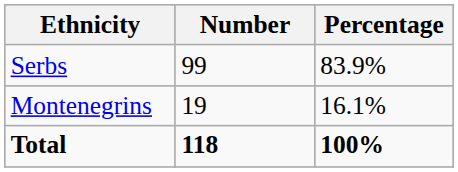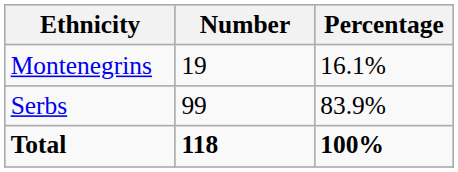 <table class="wikitable">
 <tr>
 <th width="100px">Ethnicity</th>
 <th width="80px">Number</th>
 <th width="80px">Percentage</th>
 </tr>
 <tr>
+<td><a href='#'>Montenegrins</a></td>
+<td>19</td>
+<td>16.1%</td>
+</tr>
+<tr>
 <td><a href='#'>Serbs</a></td>
 <td>99</td>
 <td>83.9%</td>
-</tr>
-<tr>
-<td><a href='#'>Montenegrins</a></td>
-<td>19</td>
-<td>16.1%</td>
 </tr>
 <tr>
 <td><strong>Total</strong></td>
 <td><strong>118</strong></td>
 <td><strong>100%</strong></td>
 </tr>
 </table>
